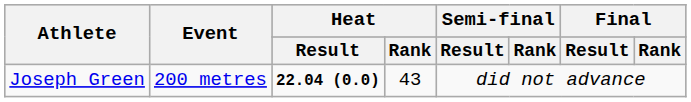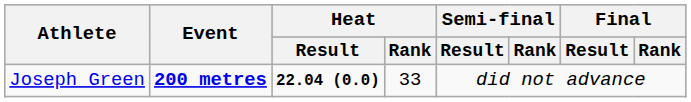 <table class=wikitable style=font-size:90%>
 <tr>
 <th rowspan=2>Athlete</th>
 <th rowspan=2>Event</th>
 <th colspan=2>Heat</th>
 <th colspan=2>Semi-final</th>
 <th colspan=2>Final</th>
 </tr>
 <tr style=font-size:95%>
 <th>Result</th>
 <th>Rank</th>
 <th>Result</th>
 <th>Rank</th>
 <th>Result</th>
 <th>Rank</th>
 </tr>
 <tr align=center>
 <td align=left><a href='#'>Joseph Green</a></td>
-<td align=left><a href='#'>200 metres</a></td>
+<td align=left><strong><a href='#'>200 metres</a></strong></td>
 <td><strong><small>22.04 (0.0)</small></strong></td>
-<td>43</td>
+<td>33</td>
 <td colspan="4"><em>did not advance</em></td>
 </tr>
 </table>
